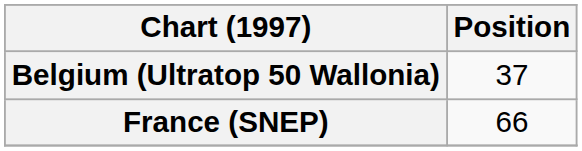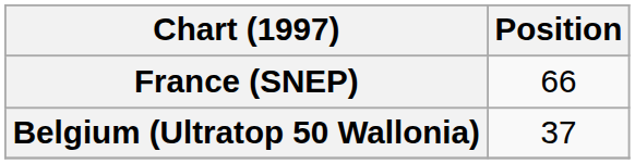 <table class="wikitable sortable plainrowheaders">
 <tr>
 <th>Chart (1997)</th>
 <th>Position</th>
 </tr>
 <tr>
+<th scope="row">France (SNEP)</th>
+<td align="center">66</td>
+</tr>
+<tr>
 <th scope="row">Belgium (Ultratop 50 Wallonia)</th>
 <td align="center">37</td>
 </tr>
 <tr>
-<th scope="row">France (SNEP)</th>
-<td align="center">66</td>
-</tr>
-<tr>
 </tr>
 </table>
